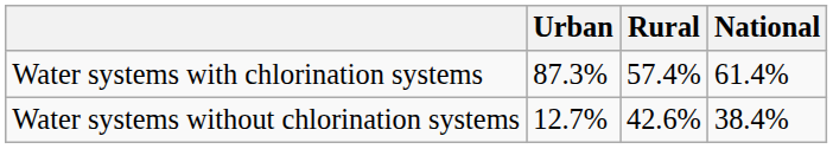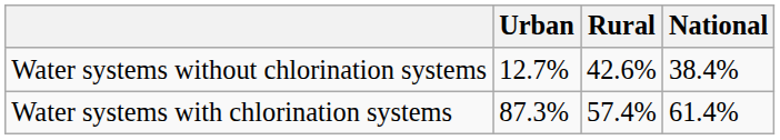 <table class="wikitable">
 <tr>
 <th></th>
 <th>Urban</th>
 <th>Rural</th>
 <th>National</th>
 </tr>
 <tr>
+<td>Water systems without chlorination systems</td>
+<td>12.7%</td>
+<td>42.6%</td>
+<td>38.4%</td>
+</tr>
+<tr>
 <td>Water systems with chlorination systems</td>
 <td>87.3%</td>
 <td>57.4%</td>
 <td>61.4%</td>
 </tr>
-<tr>
-<td>Water systems without chlorination systems</td>
-<td>12.7%</td>
-<td>42.6%</td>
-<td>38.4%</td>
-</tr>
 </table>
